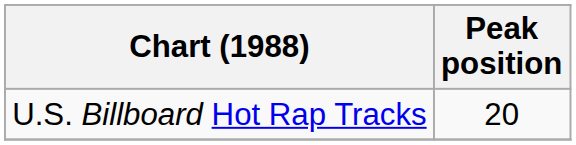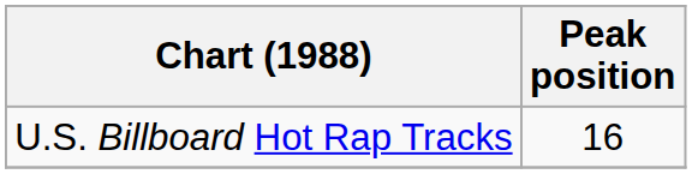 <table class="wikitable sortable">
 <tr>
 <th>Chart (1988)</th>
 <th>Peak<br>position</th>
 </tr>
 <tr>
 <td>U.S. <em>Billboard</em> <a href='#'>Hot Rap Tracks</a></td>
-<td align="center">20</td>
+<td align="center">16</td>
 </tr>
 <tr>
 </tr>
 </table>
